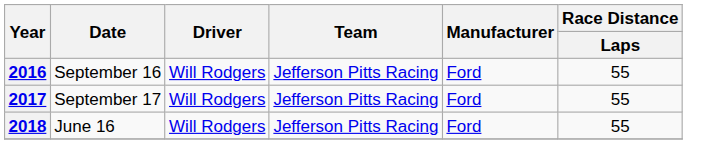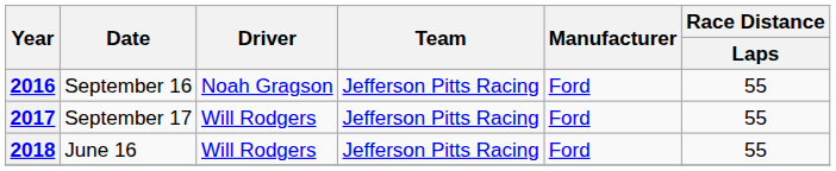 <table class="wikitable" style="font-size: 95%;">
 <tr>
 <th rowspan="2">Year</th>
 <th rowspan="2">Date</th>
 <th rowspan="2">Driver</th>
 <th rowspan="2">Team</th>
 <th rowspan="2">Manufacturer</th>
 <th colspan="1">Race Distance</th>
 </tr>
 <tr>
 <th>Laps</th>
 </tr>
 <tr>
 <th><a href='#'>2016</a></th>
 <td>September 16</td>
-<td> <a href='#'>Will Rodgers</a></td>
+<td> <a href='#'>Noah Gragson</a></td>
 <td><a href='#'>Jefferson Pitts Racing</a></td>
 <td><a href='#'>Ford</a></td>
 <td style="text-align:center;">55</td>
 </tr>
 <tr>
 <th><a href='#'>2017</a></th>
 <td>September 17</td>
 <td> <a href='#'>Will Rodgers</a></td>
 <td><a href='#'>Jefferson Pitts Racing</a></td>
 <td><a href='#'>Ford</a></td>
 <td style="text-align:center;">55</td>
 </tr>
 <tr>
 <th><a href='#'>2018</a></th>
 <td>June 16</td>
 <td> <a href='#'>Will Rodgers</a></td>
 <td><a href='#'>Jefferson Pitts Racing</a></td>
 <td><a href='#'>Ford</a></td>
 <td style="text-align:center;">55</td>
 </tr>
 <tr>
 </tr>
 </table>
